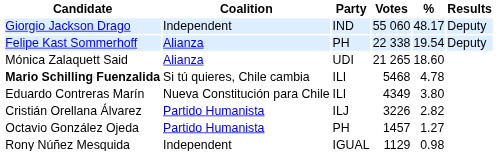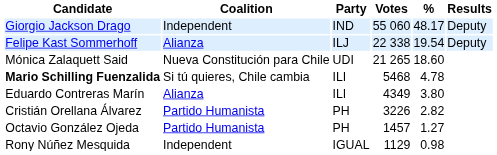 <table class=sortable class="wikitable">
 <tr>
 <th>Candidate</th>
 <th>Coalition</th>
 <th>Party</th>
 <th>Votes</th>
 <th>%</th>
 <th>Results</th>
 </tr>
 <tr bgcolor=#DDEEFF>
 <td><a href='#'>Giorgio Jackson Drago</a></td>
 <td>Independent</td>
 <td>IND</td>
 <td align=right>55 060</td>
 <td align=right>48.17</td>
 <td>Deputy</td>
 </tr>
 <tr bgcolor=#DDEEFF>
 <td><a href='#'>Felipe Kast Sommerhoff</a></td>
 <td><a href='#'>Alianza</a></td>
-<td>PH</td>
+<td>ILJ</td>
 <td align=right>22 338</td>
 <td align=right>19.54</td>
 <td>Deputy</td>
 </tr>
 <tr>
 <td>Mónica Zalaquett Said</td>
-<td><a href='#'>Alianza</a></td>
+<td>Nueva Constitución para Chile</td>
 <td>UDI</td>
 <td align=right>21 265</td>
 <td align=right>18.60</td>
 <td></td>
 </tr>
 <tr>
 <td><strong>Mario Schilling Fuenzalida</strong></td>
 <td>Si tú quieres, Chile cambia</td>
 <td>ILI</td>
 <td align=right>5468</td>
 <td align=right>4.78</td>
 <td></td>
 </tr>
 <tr>
 <td>Eduardo Contreras Marín</td>
-<td>Nueva Constitución para Chile</td>
+<td><a href='#'>Alianza</a></td>
 <td>ILI</td>
 <td align=right>4349</td>
 <td align=right>3.80</td>
 <td></td>
 </tr>
 <tr>
 <td>Cristián Orellana Álvarez</td>
 <td><a href='#'>Partido Humanista</a></td>
-<td>ILJ</td>
+<td>PH</td>
 <td align=right>3226</td>
 <td align=right>2.82</td>
 <td></td>
 </tr>
 <tr>
 <td>Octavio González Ojeda</td>
 <td><a href='#'>Partido Humanista</a></td>
 <td>PH</td>
 <td align=right>1457</td>
 <td align=right>1.27</td>
 <td></td>
 </tr>
 <tr>
 <td>Rony Núñez Mesquida</td>
 <td>Independent</td>
 <td>IGUAL</td>
 <td align=right>1129</td>
 <td align=right>0.98</td>
 <td></td>
 </tr>
 <tr>
 </tr>
 </table>
